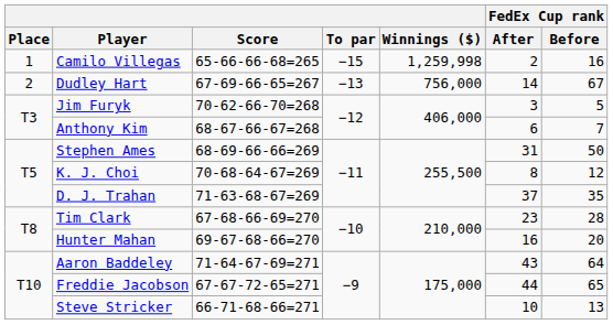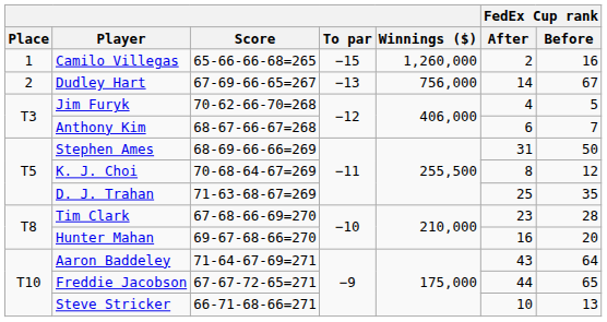 <table class="wikitable">
 <tr>
 <th colspan=5></th>
 <th colspan=2>FedEx Cup rank</th>
 </tr>
 <tr>
 <th>Place</th>
 <th>Player</th>
 <th>Score</th>
 <th>To par</th>
 <th>Winnings ($)</th>
 <th>After</th>
 <th>Before</th>
 </tr>
 <tr>
 <td align="center">1</td>
 <td> <a href='#'>Camilo Villegas</a></td>
 <td>65-66-66-68=265</td>
 <td align="center">−15</td>
-<td align="right">1,259,998</td>
+<td align="right">1,260,000</td>
 <td align=right>2</td>
 <td align=right>16</td>
 </tr>
 <tr>
 <td align="center">2</td>
 <td> <a href='#'>Dudley Hart</a></td>
 <td>67-69-66-65=267</td>
 <td align="center">−13</td>
 <td align="right">756,000</td>
 <td align=right>14</td>
 <td align=right>67</td>
 </tr>
 <tr>
 <td align=center rowspan=2>T3</td>
 <td> <a href='#'>Jim Furyk</a></td>
 <td>70-62-66-70=268</td>
 <td align=center rowspan=2>−12</td>
 <td align=right rowspan=2>406,000</td>
-<td align=right>3</td>
+<td align=right>4</td>
 <td align=right>5</td>
 </tr>
 <tr>
 <td> <a href='#'>Anthony Kim</a></td>
 <td>68-67-66-67=268</td>
 <td align=right>6</td>
 <td align=right>7</td>
 </tr>
 <tr>
 <td align=center rowspan=3>T5</td>
 <td> <a href='#'>Stephen Ames</a></td>
 <td>68-69-66-66=269</td>
 <td align=center rowspan=3>−11</td>
 <td align=right rowspan=3>255,500</td>
 <td align=right>31</td>
 <td align=right>50</td>
 </tr>
 <tr>
 <td> <a href='#'>K. J. Choi</a></td>
 <td>70-68-64-67=269</td>
 <td align=right>8</td>
 <td align=right>12</td>
 </tr>
 <tr>
 <td> <a href='#'>D. J. Trahan</a></td>
 <td>71-63-68-67=269</td>
-<td align=right>37</td>
+<td align=right>25</td>
 <td align=right>35</td>
 </tr>
 <tr>
 <td align=center rowspan=2>T8</td>
 <td> <a href='#'>Tim Clark</a></td>
 <td>67-68-66-69=270</td>
 <td align=center rowspan=2>−10</td>
 <td align=right rowspan=2>210,000</td>
 <td align=right>23</td>
 <td align=right>28</td>
 </tr>
 <tr>
 <td> <a href='#'>Hunter Mahan</a></td>
 <td>69-67-68-66=270</td>
 <td align=right>16</td>
 <td align=right>20</td>
 </tr>
 <tr>
 <td align=center rowspan=3>T10</td>
 <td> <a href='#'>Aaron Baddeley</a></td>
 <td>71-64-67-69=271</td>
 <td align= center rowspan=3>−9</td>
 <td align=right rowspan=3>175,000</td>
 <td align=right>43</td>
 <td align=right>64</td>
 </tr>
 <tr>
 <td> <a href='#'>Freddie Jacobson</a></td>
 <td>67-67-72-65=271</td>
 <td align=right>44</td>
 <td align=right>65</td>
 </tr>
 <tr>
 <td> <a href='#'>Steve Stricker</a></td>
 <td>66-71-68-66=271</td>
 <td align=right>10</td>
 <td align=right>13</td>
 </tr>
 </table>
